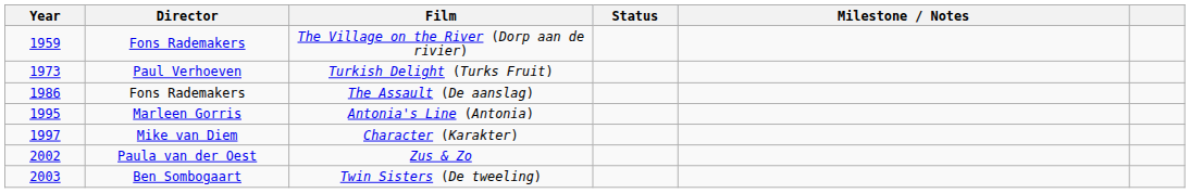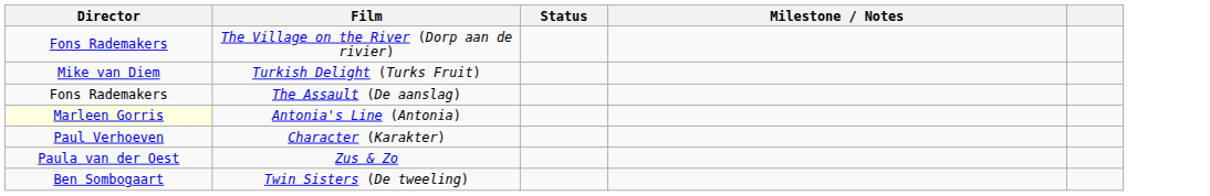 <table class="wikitable" style="text-align: center">
 <tr ---- bgcolor="#ebf5ff">
-<th width="075">Year</th>
 <th width="200">Director</th>
 <th width="300">Film</th>
 <th width="080">Status</th>
 <th width="450">Milestone / Notes</th>
 <th width="050"></th>
 </tr>
 <tr>
-<td><a href='#'>1959</a></td>
 <td><a href='#'>Fons Rademakers</a></td>
 <td><em><a href='#'>The Village on the River</a></em> (<em>Dorp aan de rivier</em>)</td>
 <td></td>
 <td></td>
 <td></td>
 </tr>
 <tr>
-<td><a href='#'>1973</a></td>
-<td><a href='#'>Paul Verhoeven</a></td>
+<td><a href='#'>Mike van Diem</a></td>
 <td><em><a href='#'>Turkish Delight</a></em> (<em>Turks Fruit</em>)</td>
 <td></td>
 <td></td>
 <td></td>
 </tr>
 <tr>
-<td><a href='#'>1986</a></td>
 <td>Fons Rademakers</td>
 <td><em><a href='#'>The Assault</a></em> (<em>De aanslag</em>)</td>
 <td></td>
 <td></td>
 <td></td>
 </tr>
 <tr>
-<td><a href='#'>1995</a></td>
-<td><a href='#'>Marleen Gorris</a></td>
+<td style="background: lightyellow;"><a href='#'>Marleen Gorris</a></td>
 <td><em><a href='#'>Antonia's Line</a></em> (<em>Antonia</em>)</td>
 <td></td>
 <td></td>
 <td></td>
 </tr>
 <tr>
-<td><a href='#'>1997</a></td>
-<td><a href='#'>Mike van Diem</a></td>
+<td><a href='#'>Paul Verhoeven</a></td>
 <td><em><a href='#'>Character</a></em> (<em>Karakter</em>)</td>
 <td></td>
 <td></td>
 <td></td>
 </tr>
 <tr>
-<td><a href='#'>2002</a></td>
 <td><a href='#'>Paula van der Oest</a></td>
 <td><em><a href='#'>Zus & Zo</a></em></td>
 <td></td>
 <td></td>
 <td></td>
 </tr>
 <tr>
-<td><a href='#'>2003</a></td>
 <td><a href='#'>Ben Sombogaart</a></td>
 <td><em><a href='#'>Twin Sisters</a></em> (<em>De tweeling</em>)</td>
 <td></td>
 <td></td>
 <td></td>
 </tr>
 </table>
